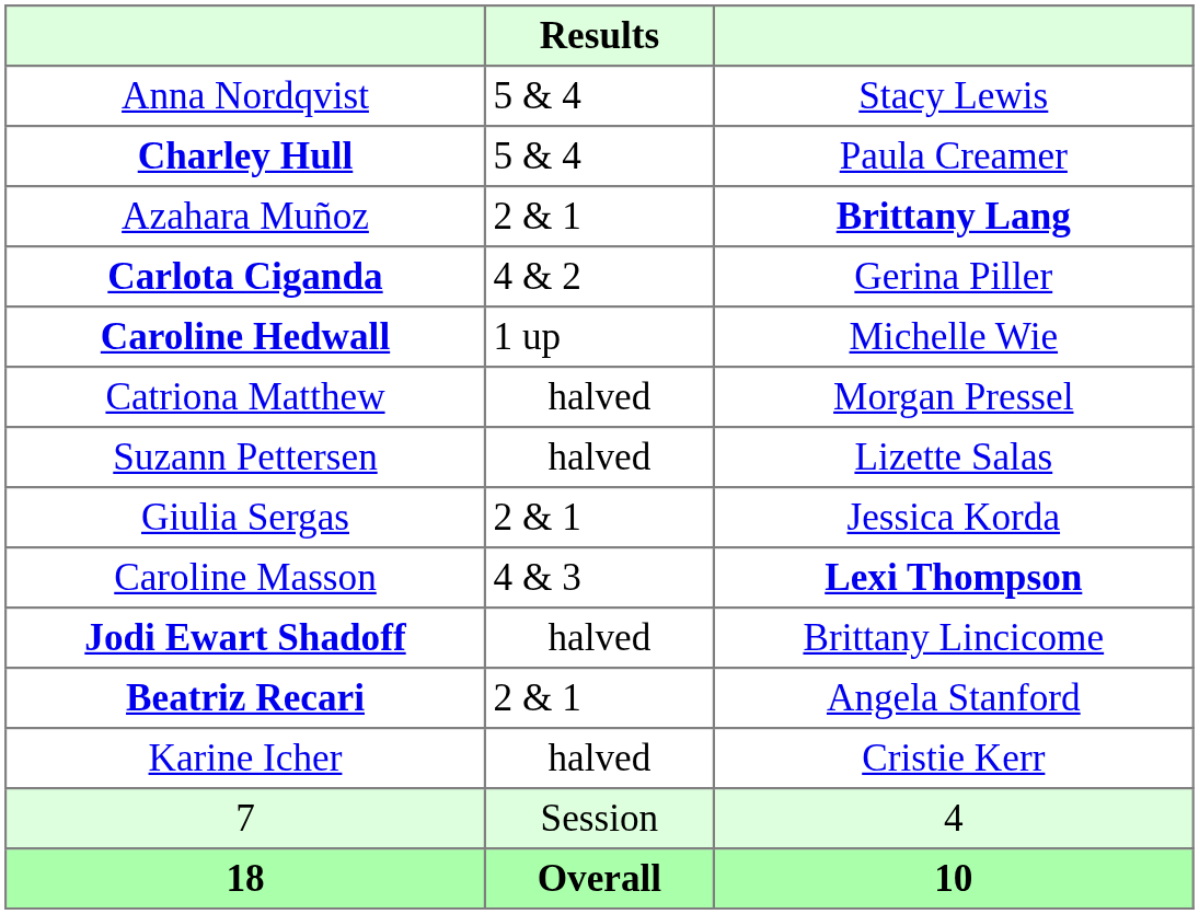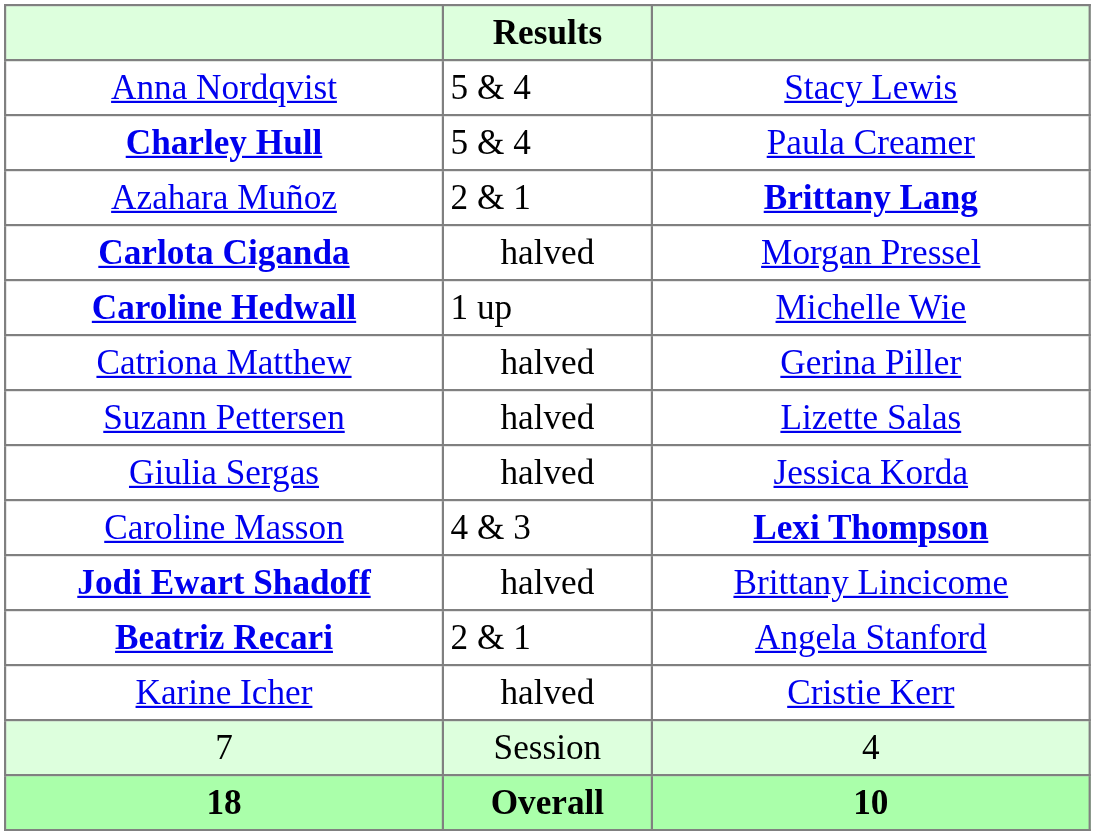 <table border="1" cellpadding="3" style="border-collapse:collapse; text-align:center;">
 <tr style="background:#dfd;">
 <th style="width:12em;"></th>
 <th style="width:5.5em;">Results</th>
 <th style="width:12em;"></th>
 </tr>
 <tr>
 <td><a href='#'>Anna Nordqvist</a></td>
 <td align=left> 5 & 4</td>
 <td><a href='#'>Stacy Lewis</a></td>
 </tr>
 <tr>
 <td><strong><a href='#'>Charley Hull</a></strong></td>
 <td align=left> 5 & 4</td>
 <td><a href='#'>Paula Creamer</a></td>
 </tr>
 <tr>
 <td><a href='#'>Azahara Muñoz</a></td>
 <td align=left> 2 & 1</td>
 <td><strong><a href='#'>Brittany Lang</a></strong></td>
 </tr>
 <tr>
 <td><strong><a href='#'>Carlota Ciganda</a></strong></td>
-<td align=left> 4 & 2</td>
-<td><a href='#'>Gerina Piller</a></td>
+<td>halved</td>
+<td><a href='#'>Morgan Pressel</a></td>
 </tr>
 <tr>
 <td><strong><a href='#'>Caroline Hedwall</a></strong></td>
 <td align=left> 1 up</td>
 <td><a href='#'>Michelle Wie</a></td>
 </tr>
 <tr>
 <td><a href='#'>Catriona Matthew</a></td>
 <td>halved</td>
-<td><a href='#'>Morgan Pressel</a></td>
+<td><a href='#'>Gerina Piller</a></td>
 </tr>
 <tr>
 <td><a href='#'>Suzann Pettersen</a></td>
 <td>halved</td>
 <td><a href='#'>Lizette Salas</a></td>
 </tr>
 <tr>
 <td><a href='#'>Giulia Sergas</a></td>
-<td align=left> 2 & 1</td>
+<td>halved</td>
 <td><a href='#'>Jessica Korda</a></td>
 </tr>
 <tr>
 <td><a href='#'>Caroline Masson</a></td>
 <td align=left> 4 & 3</td>
 <td><strong><a href='#'>Lexi Thompson</a></strong></td>
 </tr>
 <tr>
 <td><strong><a href='#'>Jodi Ewart Shadoff</a></strong></td>
 <td>halved</td>
 <td><a href='#'>Brittany Lincicome</a></td>
 </tr>
 <tr>
 <td><strong><a href='#'>Beatriz Recari</a></strong></td>
 <td align=left> 2 & 1</td>
 <td><a href='#'>Angela Stanford</a></td>
 </tr>
 <tr>
 <td><a href='#'>Karine Icher</a></td>
 <td>halved</td>
 <td><a href='#'>Cristie Kerr</a></td>
 </tr>
 <tr style="background:#dfd;">
 <td>7</td>
 <td>Session</td>
 <td>4</td>
 </tr>
 <tr style="background:#afa;">
 <th>18</th>
 <th>Overall</th>
 <th>10</th>
 </tr>
 </table>
